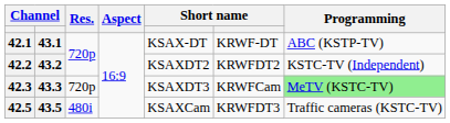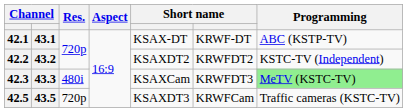 <table class="wikitable">
 <tr>
 <th scope = "col" colspan="2"><a href='#'>Channel</a></th>
 <th scope = "col" rowspan="2"><a href='#'>Res.</a></th>
 <th scope = "col" rowspan="2"><a href='#'>Aspect</a></th>
 <th scope = "col" colspan="2">Short name</th>
 <th scope = "col" rowspan="2">Programming</th>
 </tr>
 <tr style="text-align: center;">
 <th scope = "col"></th>
 <th></th>
 <th></th>
 <th></th>
 </tr>
 <tr>
 <th scope = "row">42.1</th>
 <th>43.1</th>
 <td rowspan=2><a href='#'>720p</a></td>
 <td rowspan=4><a href='#'>16:9</a></td>
 <td>KSAX-DT</td>
 <td>KRWF-DT</td>
 <td><a href='#'>ABC</a> (KSTP-TV)</td>
 </tr>
 <tr>
 <th scope = "row">42.2</th>
 <th>43.2</th>
 <td>KSAXDT2</td>
 <td>KRWFDT2</td>
 <td>KSTC-TV (<a href='#'>Independent</a>)</td>
 </tr>
 <tr>
 <th scope = "row">42.3</th>
 <th>43.3</th>
-<td>720p</td>
-<td>KSAXDT3</td>
-<td>KRWFCam</td>
+<td><a href='#'>480i</a></td>
+<td>KSAXCam</td>
+<td>KRWFDT3</td>
 <td style="background: lightgreen;"><a href='#'>MeTV</a> (KSTC-TV)</td>
 </tr>
 <tr>
 <th scope = "row">42.5</th>
 <th>43.5</th>
-<td><a href='#'>480i</a></td>
-<td>KSAXCam</td>
-<td>KRWFDT3</td>
+<td>720p</td>
+<td>KSAXDT3</td>
+<td>KRWFCam</td>
 <td>Traffic cameras (KSTC-TV)</td>
 </tr>
 </table>
